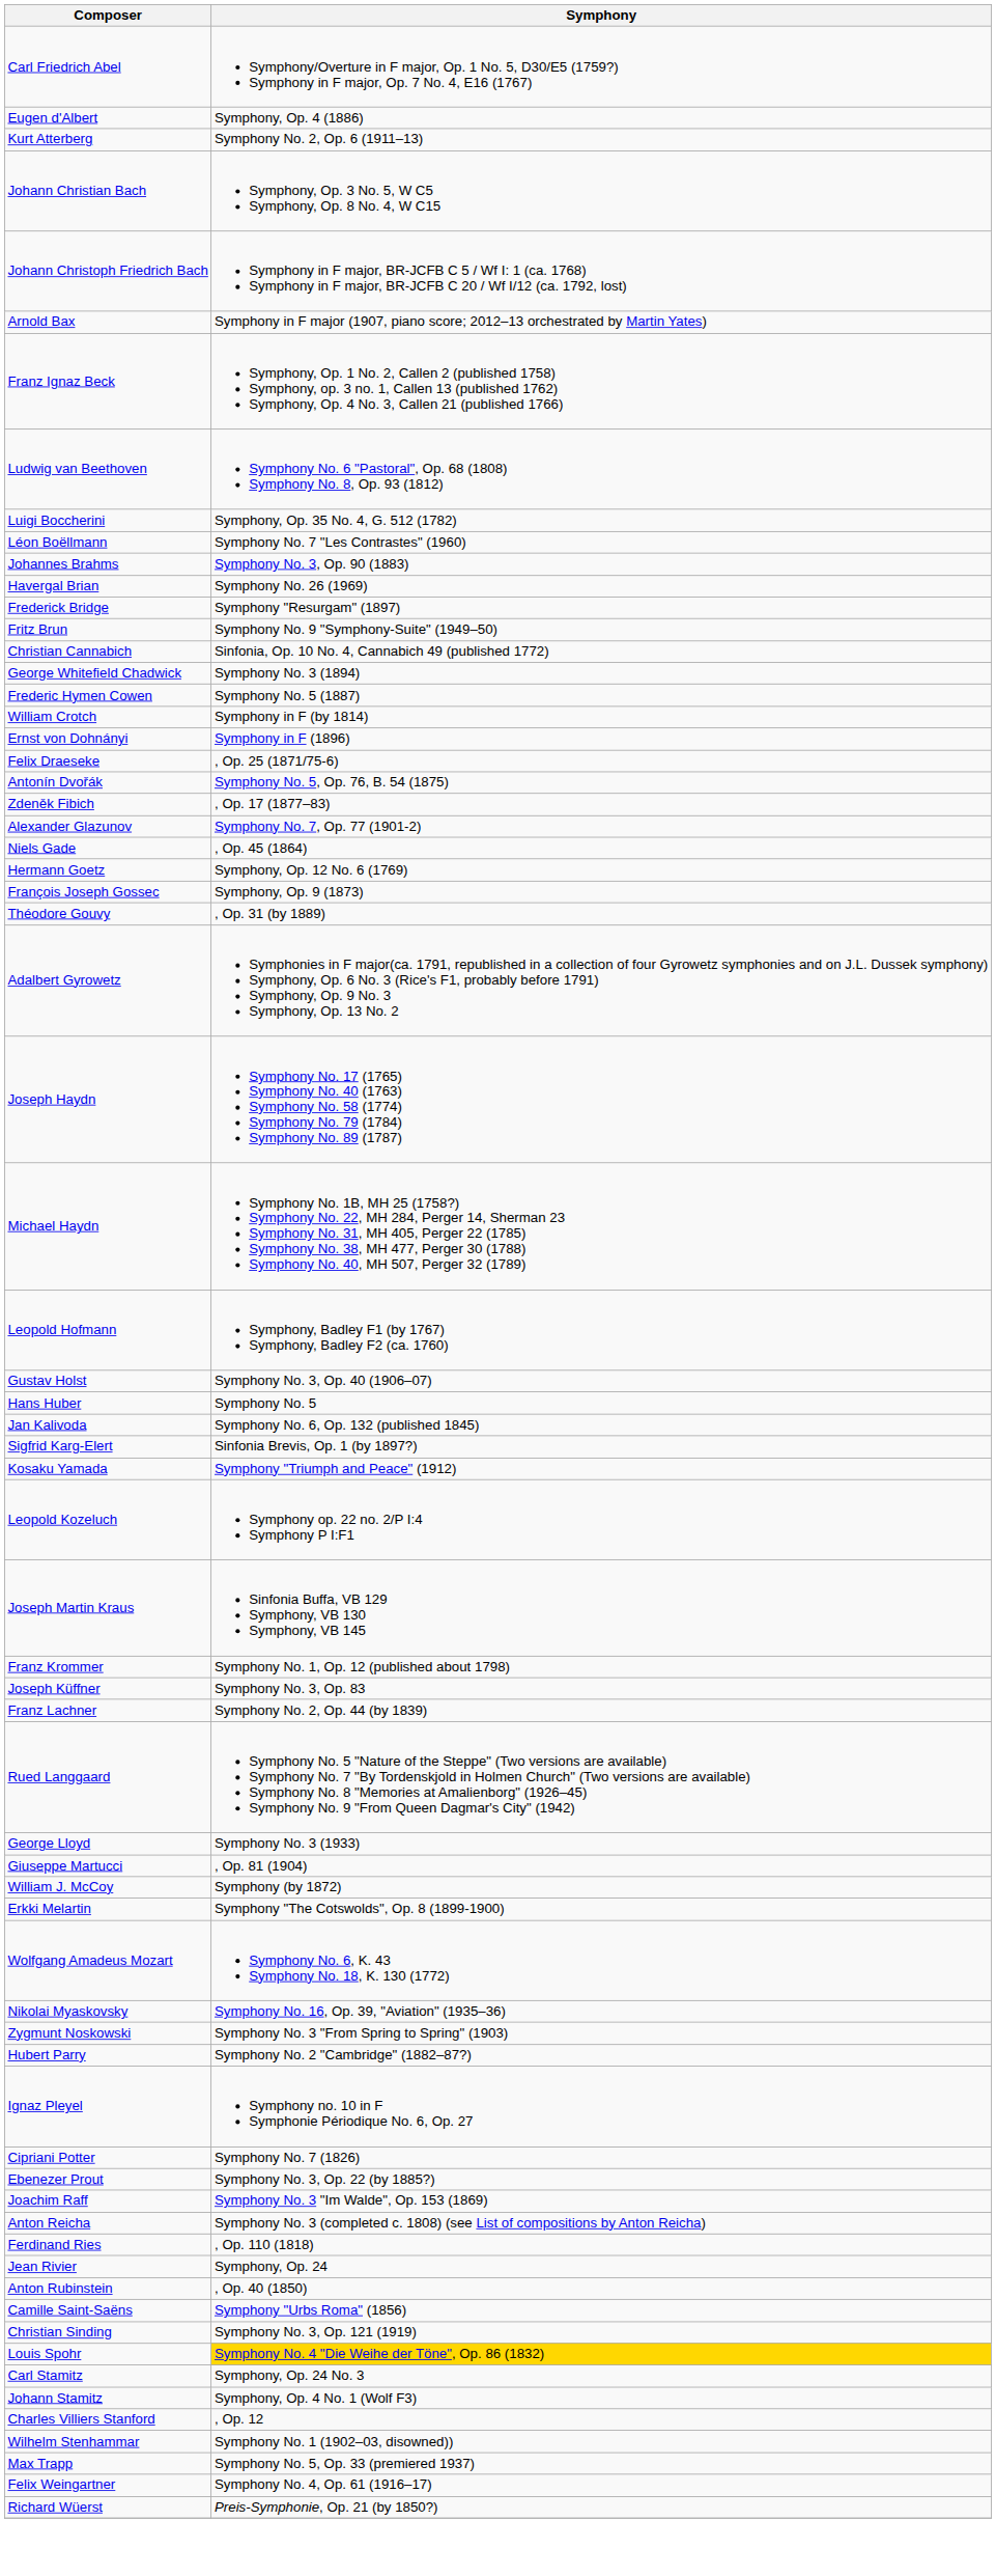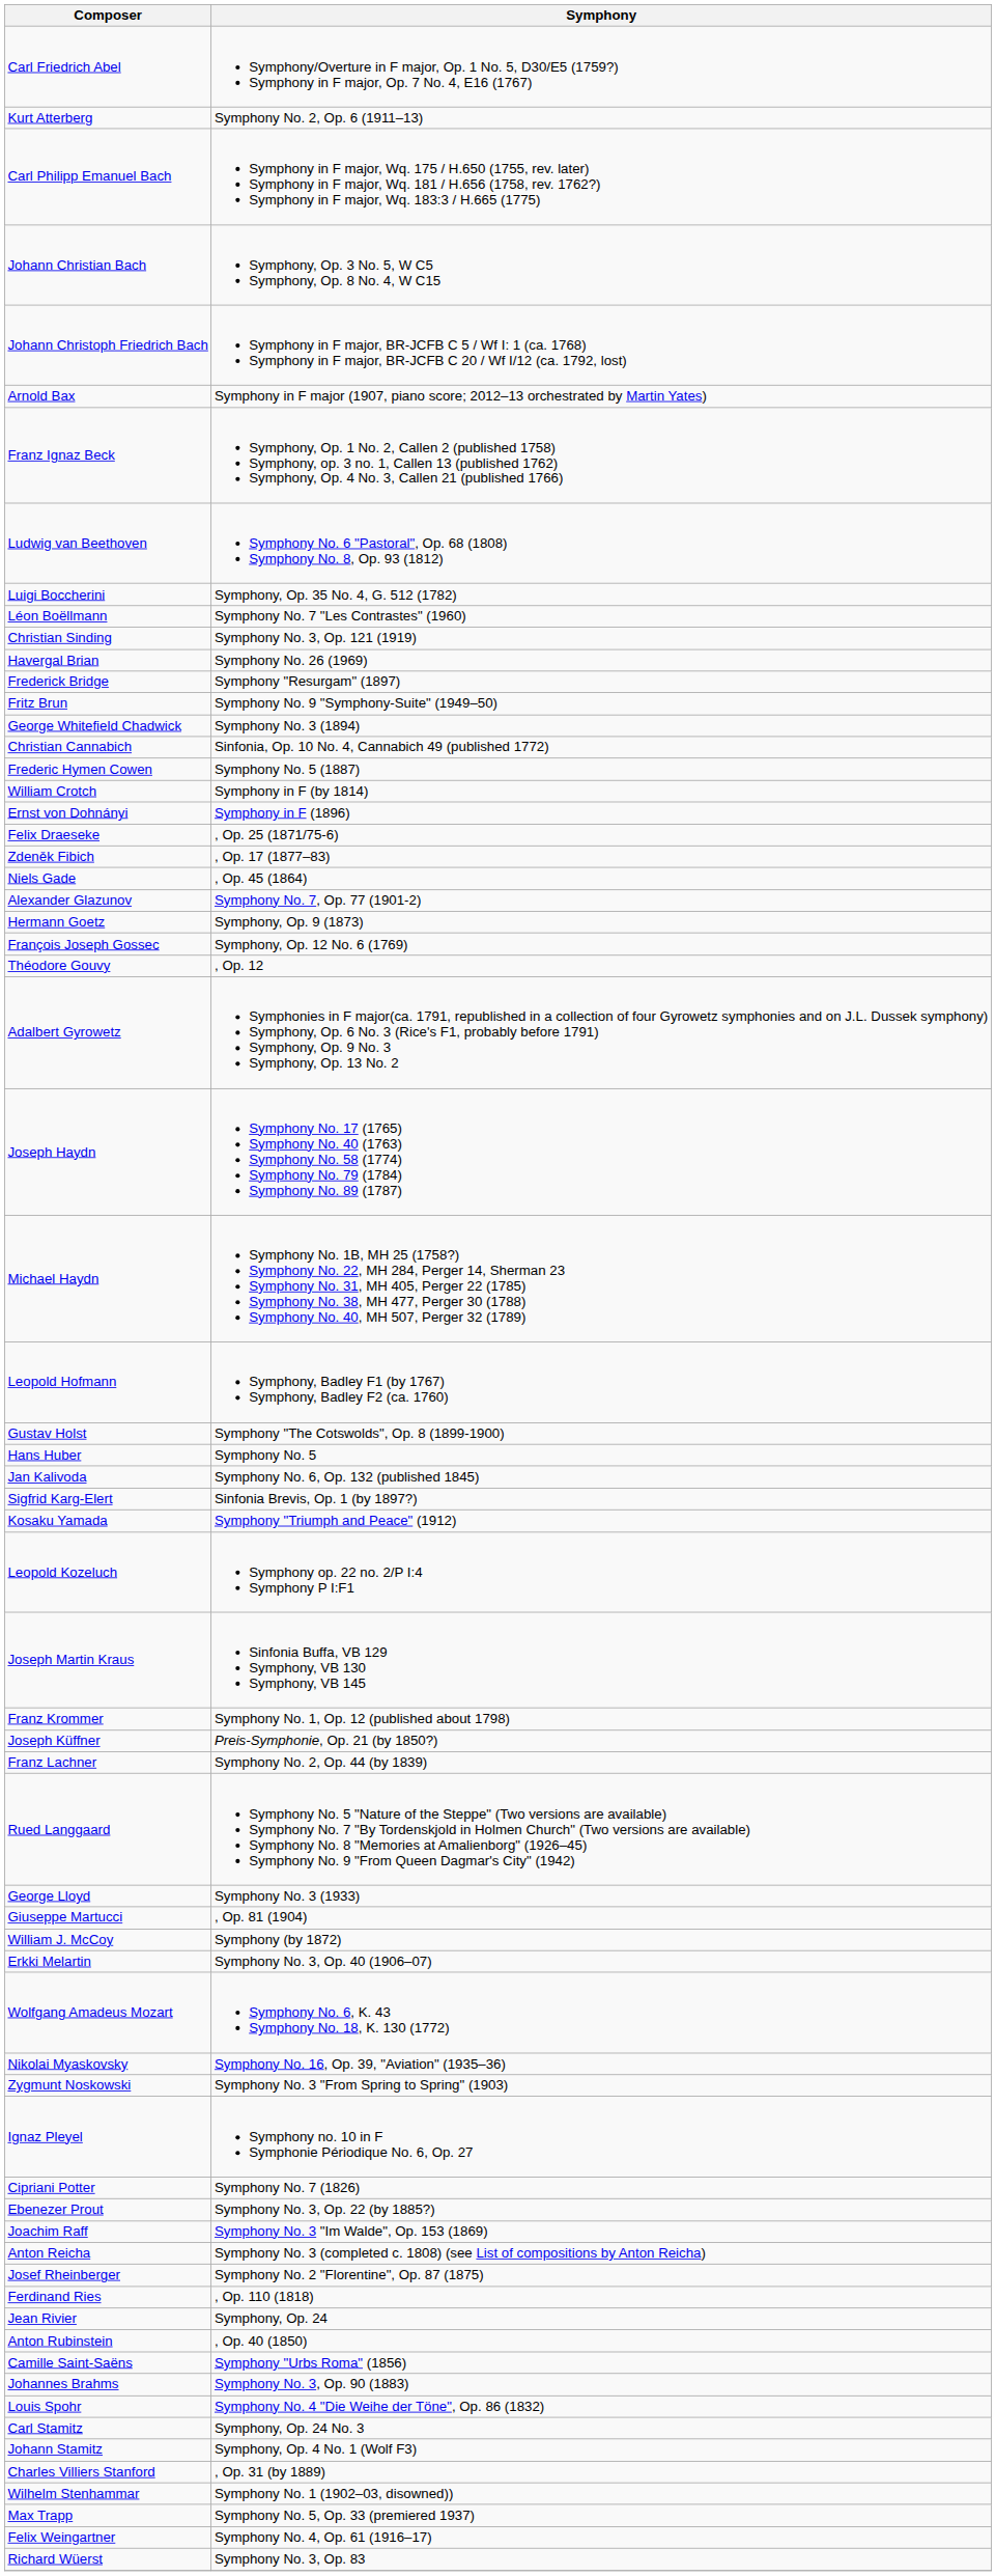 <table class="wikitable">
 <tr>
 <th>Composer</th>
 <th>Symphony</th>
 </tr>
 <tr>
 <td><a href='#'>Carl Friedrich Abel</a></td>
 <td><br><ul><li>Symphony/Overture in F major, Op. 1 No. 5, D30/E5 (1759?)</li><li>Symphony in F major, Op. 7 No. 4, E16 (1767)</li></ul></td>
 </tr>
 <tr>
-<td><a href='#'>Eugen d'Albert</a></td>
-<td>Symphony, Op. 4 (1886)</td>
+<td><a href='#'>Kurt Atterberg</a></td>
+<td>Symphony No. 2, Op. 6 (1911–13)</td>
 </tr>
 <tr>
-<td><a href='#'>Kurt Atterberg</a></td>
-<td>Symphony No. 2, Op. 6 (1911–13)</td>
+<td><a href='#'>Carl Philipp Emanuel Bach</a></td>
+<td><br><ul><li>Symphony in F major, Wq. 175 / H.650 (1755, rev. later)</li><li>Symphony in F major, Wq. 181 / H.656 (1758, rev. 1762?)</li><li>Symphony in F major, Wq. 183:3 / H.665 (1775)</li></ul></td>
 </tr>
 <tr>
 <td><a href='#'>Johann Christian Bach</a></td>
 <td><br><ul><li>Symphony, Op. 3 No. 5, W C5</li><li>Symphony, Op. 8 No. 4, W C15</li></ul></td>
 </tr>
 <tr>
 <td><a href='#'>Johann Christoph Friedrich Bach</a></td>
 <td><br><ul><li>Symphony in F major, BR-JCFB C 5 / Wf I: 1 (ca. 1768)</li><li>Symphony in F major, BR-JCFB C 20 / Wf I/12 (ca. 1792, lost)</li></ul></td>
 </tr>
 <tr>
 <td><a href='#'>Arnold Bax</a></td>
 <td>Symphony in F major (1907, piano score; 2012–13 orchestrated by <a href='#'>Martin Yates</a>)</td>
 </tr>
 <tr>
 <td><a href='#'>Franz Ignaz Beck</a></td>
 <td><br><ul><li>Symphony, Op. 1 No. 2, Callen 2 (published 1758)</li><li>Symphony, op. 3 no. 1, Callen 13 (published 1762)</li><li>Symphony, Op. 4 No. 3, Callen 21 (published 1766)</li></ul></td>
 </tr>
 <tr>
 <td><a href='#'>Ludwig van Beethoven</a></td>
 <td><br><ul><li><a href='#'>Symphony No. 6 "Pastoral"</a>, Op. 68 (1808)</li><li><a href='#'>Symphony No. 8</a>, Op. 93 (1812)</li></ul></td>
 </tr>
 <tr>
 <td><a href='#'>Luigi Boccherini</a></td>
 <td>Symphony, Op. 35 No. 4, G. 512 (1782)</td>
 </tr>
 <tr>
 <td><a href='#'>Léon Boëllmann</a></td>
 <td>Symphony No. 7 "Les Contrastes" (1960)</td>
 </tr>
 <tr>
-<td><a href='#'>Johannes Brahms</a></td>
-<td><a href='#'>Symphony No. 3</a>, Op. 90 (1883)</td>
+<td><a href='#'>Christian Sinding</a></td>
+<td>Symphony No. 3, Op. 121 (1919)</td>
 </tr>
 <tr>
 <td><a href='#'>Havergal Brian</a></td>
 <td>Symphony No. 26 (1969)</td>
 </tr>
 <tr>
 <td><a href='#'>Frederick Bridge</a></td>
 <td>Symphony "Resurgam" (1897)</td>
 </tr>
 <tr>
 <td><a href='#'>Fritz Brun</a></td>
 <td>Symphony No. 9 "Symphony-Suite" (1949–50)</td>
 </tr>
 <tr>
+<td><a href='#'>George Whitefield Chadwick</a></td>
+<td>Symphony No. 3 (1894)</td>
+</tr>
+<tr>
 <td><a href='#'>Christian Cannabich</a></td>
 <td>Sinfonia, Op. 10 No. 4, Cannabich 49 (published 1772)</td>
-</tr>
-<tr>
-<td><a href='#'>George Whitefield Chadwick</a></td>
-<td>Symphony No. 3 (1894)</td>
 </tr>
 <tr>
 <td><a href='#'>Frederic Hymen Cowen</a></td>
 <td>Symphony No. 5 (1887)</td>
 </tr>
 <tr>
 <td><a href='#'>William Crotch</a></td>
 <td>Symphony in F (by 1814)</td>
 </tr>
 <tr>
 <td><a href='#'>Ernst von Dohnányi</a></td>
 <td><a href='#'>Symphony in F</a> (1896)</td>
 </tr>
 <tr>
 <td><a href='#'>Felix Draeseke</a></td>
 <td>, Op. 25 (1871/75-6)</td>
 </tr>
 <tr>
-<td><a href='#'>Antonín Dvořák</a></td>
-<td><a href='#'>Symphony No. 5</a>, Op. 76, B. 54 (1875)</td>
+<td><a href='#'>Zdeněk Fibich</a></td>
+<td>, Op. 17 (1877–83)</td>
 </tr>
 <tr>
-<td><a href='#'>Zdeněk Fibich</a></td>
-<td>, Op. 17 (1877–83)</td>
+<td><a href='#'>Niels Gade</a></td>
+<td>, Op. 45 (1864)</td>
 </tr>
 <tr>
 <td><a href='#'>Alexander Glazunov</a></td>
 <td><a href='#'>Symphony No. 7</a>, Op. 77 (1901-2)</td>
 </tr>
 <tr>
-<td><a href='#'>Niels Gade</a></td>
-<td>, Op. 45 (1864)</td>
+<td><a href='#'>Hermann Goetz</a></td>
+<td>Symphony, Op. 9 (1873)</td>
 </tr>
 <tr>
-<td><a href='#'>Hermann Goetz</a></td>
+<td><a href='#'>François Joseph Gossec</a></td>
 <td>Symphony, Op. 12 No. 6 (1769)</td>
 </tr>
 <tr>
-<td><a href='#'>François Joseph Gossec</a></td>
-<td>Symphony, Op. 9 (1873)</td>
-</tr>
-<tr>
 <td><a href='#'>Théodore Gouvy</a></td>
-<td>, Op. 31 (by 1889)</td>
+<td>, Op. 12</td>
 </tr>
 <tr>
 <td><a href='#'>Adalbert Gyrowetz</a></td>
 <td><br><ul><li>Symphonies in F major(ca. 1791, republished in a collection of four Gyrowetz symphonies and on J.L. Dussek symphony)</li><li>Symphony, Op. 6 No. 3 (Rice's F1, probably before 1791)</li><li>Symphony, Op. 9 No. 3</li><li>Symphony, Op. 13 No. 2</li></ul></td>
 </tr>
 <tr>
 <td><a href='#'>Joseph Haydn</a></td>
 <td><br><ul><li><a href='#'>Symphony No. 17</a> (1765)</li><li><a href='#'>Symphony No. 40</a> (1763)</li><li><a href='#'>Symphony No. 58</a> (1774)</li><li><a href='#'>Symphony No. 79</a> (1784)</li><li><a href='#'>Symphony No. 89</a> (1787)</li></ul></td>
 </tr>
 <tr>
 <td><a href='#'>Michael Haydn</a></td>
 <td><br><ul><li>Symphony No. 1B, MH 25 (1758?)</li><li><a href='#'>Symphony No. 22</a>, MH 284, Perger 14, Sherman 23</li><li><a href='#'>Symphony No. 31</a>, MH 405, Perger 22 (1785)</li><li><a href='#'>Symphony No. 38</a>, MH 477, Perger 30 (1788)</li><li><a href='#'>Symphony No. 40</a>, MH 507, Perger 32 (1789)</li></ul></td>
 </tr>
 <tr>
 <td><a href='#'>Leopold Hofmann</a></td>
 <td><br><ul><li>Symphony, Badley F1 (by 1767)</li><li>Symphony, Badley F2 (ca. 1760)</li></ul></td>
 </tr>
 <tr>
 <td><a href='#'>Gustav Holst</a></td>
-<td>Symphony No. 3, Op. 40 (1906–07)</td>
+<td>Symphony "The Cotswolds", Op. 8 (1899-1900)</td>
 </tr>
 <tr>
 <td><a href='#'>Hans Huber</a></td>
 <td>Symphony No. 5</td>
 </tr>
 <tr>
 <td><a href='#'>Jan Kalivoda</a></td>
 <td>Symphony No. 6, Op. 132 (published 1845)</td>
 </tr>
 <tr>
 <td><a href='#'>Sigfrid Karg-Elert</a></td>
 <td>Sinfonia Brevis, Op. 1 (by 1897?)</td>
 </tr>
 <tr>
 <td><a href='#'>Kosaku Yamada</a></td>
 <td><a href='#'>Symphony "Triumph and Peace"</a> (1912)</td>
 </tr>
 <tr>
 <td><a href='#'>Leopold Kozeluch</a></td>
 <td><br><ul><li>Symphony op. 22 no. 2/P I:4</li><li>Symphony P I:F1</li></ul></td>
 </tr>
 <tr>
 <td><a href='#'>Joseph Martin Kraus</a></td>
 <td><br><ul><li>Sinfonia Buffa, VB 129</li><li>Symphony, VB 130</li><li>Symphony, VB 145</li></ul></td>
 </tr>
 <tr>
 <td><a href='#'>Franz Krommer</a></td>
 <td>Symphony No. 1, Op. 12 (published about 1798)</td>
 </tr>
 <tr>
 <td><a href='#'>Joseph Küffner</a></td>
-<td>Symphony No. 3, Op. 83</td>
+<td><em>Preis-Symphonie</em>, Op. 21 (by 1850?)</td>
 </tr>
 <tr>
 <td><a href='#'>Franz Lachner</a></td>
 <td>Symphony No. 2, Op. 44 (by 1839)</td>
 </tr>
 <tr>
 <td><a href='#'>Rued Langgaard</a></td>
 <td><br><ul><li>Symphony No. 5 "Nature of the Steppe" (Two versions are available)</li><li>Symphony No. 7 "By Tordenskjold in Holmen Church" (Two versions are available)</li><li>Symphony No. 8 "Memories at Amalienborg" (1926–45)</li><li>Symphony No. 9 "From Queen Dagmar's City" (1942)</li></ul></td>
 </tr>
 <tr>
 <td><a href='#'>George Lloyd</a></td>
 <td>Symphony No. 3 (1933)</td>
 </tr>
 <tr>
 <td><a href='#'>Giuseppe Martucci</a></td>
 <td>, Op. 81 (1904)</td>
 </tr>
 <tr>
 <td><a href='#'>William J. McCoy</a></td>
 <td>Symphony (by 1872)</td>
 </tr>
 <tr>
 <td><a href='#'>Erkki Melartin</a></td>
-<td>Symphony "The Cotswolds", Op. 8 (1899-1900)</td>
+<td>Symphony No. 3, Op. 40 (1906–07)</td>
 </tr>
 <tr>
 <td><a href='#'>Wolfgang Amadeus Mozart</a></td>
 <td><br><ul><li><a href='#'>Symphony No. 6</a>, K. 43</li><li><a href='#'>Symphony No. 18</a>, K. 130 (1772)</li></ul></td>
 </tr>
 <tr>
 <td><a href='#'>Nikolai Myaskovsky</a></td>
 <td><a href='#'>Symphony No. 16</a>, Op. 39, "Aviation" (1935–36)</td>
 </tr>
 <tr>
 <td><a href='#'>Zygmunt Noskowski</a></td>
 <td>Symphony No. 3 "From Spring to Spring" (1903)</td>
-</tr>
-<tr>
-<td><a href='#'>Hubert Parry</a></td>
-<td>Symphony No. 2 "Cambridge" (1882–87?)</td>
 </tr>
 <tr>
 <td><a href='#'>Ignaz Pleyel</a></td>
 <td><br><ul><li>Symphony no. 10 in F </li><li>Symphonie Périodique No. 6, Op. 27</li></ul></td>
 </tr>
 <tr>
 <td><a href='#'>Cipriani Potter</a></td>
 <td>Symphony No. 7 (1826)</td>
 </tr>
 <tr>
 <td><a href='#'>Ebenezer Prout</a></td>
 <td>Symphony No. 3, Op. 22 (by 1885?)</td>
 </tr>
 <tr>
 <td><a href='#'>Joachim Raff</a></td>
 <td><a href='#'>Symphony No. 3</a> "Im Walde", Op. 153 (1869)</td>
 </tr>
 <tr>
 <td><a href='#'>Anton Reicha</a></td>
 <td>Symphony No. 3 (completed c. 1808) (see <a href='#'>List of compositions by Anton Reicha</a>)</td>
 </tr>
 <tr>
+<td><a href='#'>Josef Rheinberger</a></td>
+<td>Symphony No. 2 "Florentine", Op. 87 (1875)</td>
+</tr>
+<tr>
 <td><a href='#'>Ferdinand Ries</a></td>
 <td>, Op. 110 (1818)</td>
 </tr>
 <tr>
 <td><a href='#'>Jean Rivier</a></td>
 <td>Symphony, Op. 24</td>
 </tr>
 <tr>
 <td><a href='#'>Anton Rubinstein</a></td>
 <td>, Op. 40 (1850)</td>
 </tr>
 <tr>
 <td><a href='#'>Camille Saint-Saëns</a></td>
 <td><a href='#'>Symphony "Urbs Roma"</a> (1856)</td>
 </tr>
 <tr>
-<td><a href='#'>Christian Sinding</a></td>
-<td>Symphony No. 3, Op. 121 (1919)</td>
+<td><a href='#'>Johannes Brahms</a></td>
+<td><a href='#'>Symphony No. 3</a>, Op. 90 (1883)</td>
 </tr>
 <tr>
 <td><a href='#'>Louis Spohr</a></td>
-<td style="background: gold;"><a href='#'>Symphony No. 4 "Die Weihe der Töne"</a>, Op. 86 (1832)</td>
+<td><a href='#'>Symphony No. 4 "Die Weihe der Töne"</a>, Op. 86 (1832)</td>
 </tr>
 <tr>
 <td><a href='#'>Carl Stamitz</a></td>
 <td>Symphony, Op. 24 No. 3</td>
 </tr>
 <tr>
 <td><a href='#'>Johann Stamitz</a></td>
 <td>Symphony, Op. 4 No. 1 (Wolf F3)</td>
 </tr>
 <tr>
 <td><a href='#'>Charles Villiers Stanford</a></td>
-<td>, Op. 12</td>
+<td>, Op. 31 (by 1889)</td>
 </tr>
 <tr>
 <td><a href='#'>Wilhelm Stenhammar</a></td>
 <td>Symphony No. 1 (1902–03, disowned))</td>
 </tr>
 <tr>
 <td><a href='#'>Max Trapp</a></td>
 <td>Symphony No. 5, Op. 33 (premiered 1937)</td>
 </tr>
 <tr>
 <td><a href='#'>Felix Weingartner</a></td>
 <td>Symphony No. 4, Op. 61 (1916–17)</td>
 </tr>
 <tr>
 <td><a href='#'>Richard Wüerst</a></td>
-<td><em>Preis-Symphonie</em>, Op. 21 (by 1850?)</td>
+<td>Symphony No. 3, Op. 83</td>
 </tr>
 <tr>
 </tr>
 </table>
